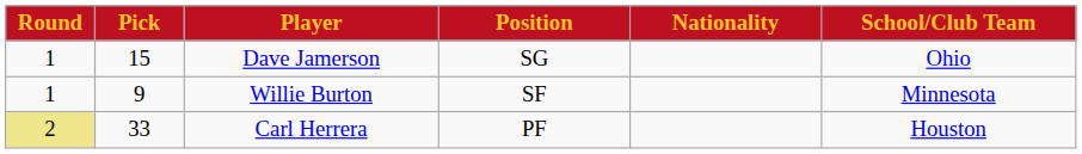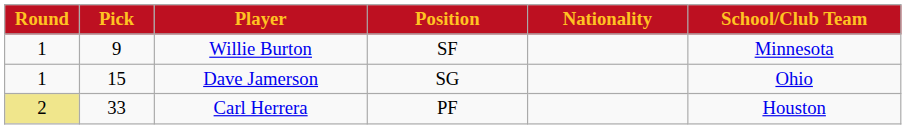 <table class="wikitable sortable sortable">
 <tr>
 <th style="background:#BD1021;color:#ffc322;" width="7%">Round</th>
 <th style="background:#BD1021;color:#ffc322;" width="7%">Pick</th>
 <th style="background:#BD1021;color:#ffc322;" width="20%">Player</th>
 <th style="background:#BD1021;color:#ffc322;" width="15%">Position</th>
 <th style="background:#BD1021;color:#ffc322;" width="15%">Nationality</th>
 <th style="background:#BD1021;color:#ffc322;" width="20%">School/Club Team</th>
 </tr>
 <tr style="text-align: center">
 <td>1</td>
+<td>9</td>
+<td><a href='#'>Willie Burton</a></td>
+<td>SF</td>
+<td></td>
+<td><a href='#'>Minnesota</a></td>
+</tr>
+<tr style="text-align: center">
+<td>1</td>
 <td>15</td>
 <td><a href='#'>Dave Jamerson</a></td>
 <td>SG</td>
 <td></td>
 <td><a href='#'>Ohio</a></td>
-</tr>
-<tr style="text-align: center">
-<td>1</td>
-<td>9</td>
-<td><a href='#'>Willie Burton</a></td>
-<td>SF</td>
-<td></td>
-<td><a href='#'>Minnesota</a></td>
 </tr>
 <tr style="text-align: center">
 <td style="background: khaki;">2</td>
 <td>33</td>
 <td><a href='#'>Carl Herrera</a></td>
 <td>PF</td>
 <td></td>
 <td><a href='#'>Houston</a></td>
 </tr>
 </table>
